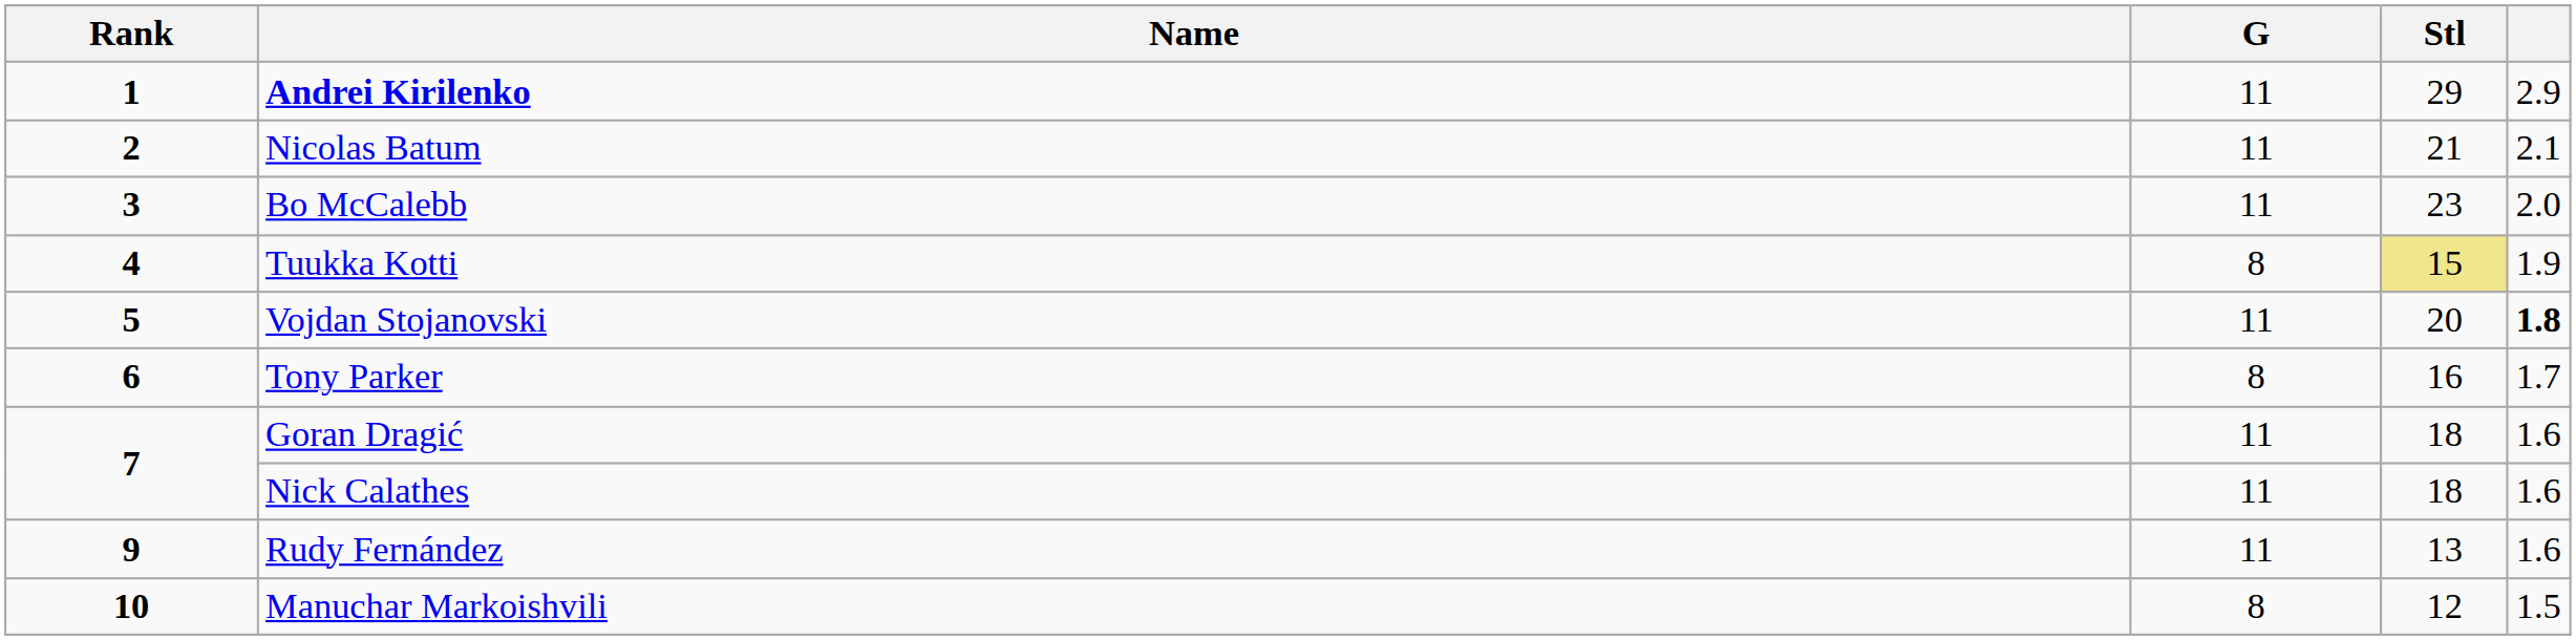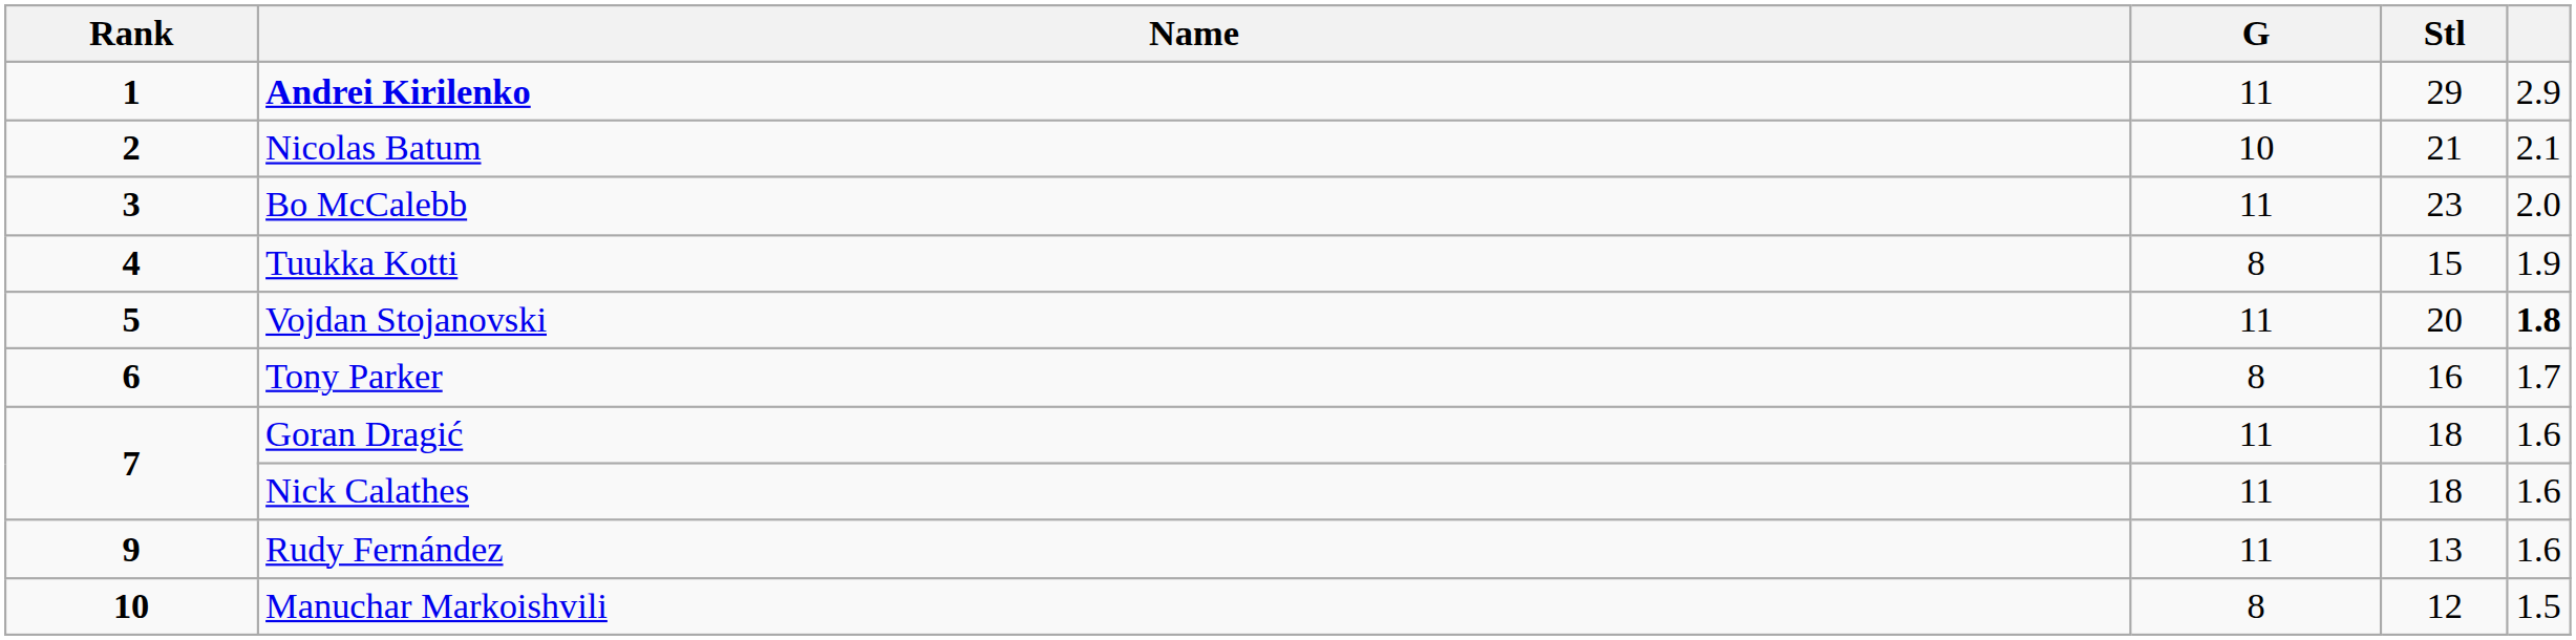 <table class="wikitable" style="width:90%;">
 <tr>
 <th style="width:10%;">Rank</th>
 <th style="width:75%;">Name</th>
 <th style="width:10%;">G</th>
 <th style="width:10%;">Stl</th>
 <th style="width:10%;"></th>
 </tr>
 <tr align=center>
 <td><strong>1</strong></td>
 <td align=left> <strong><a href='#'>Andrei Kirilenko</a></strong></td>
 <td>11</td>
 <td>29</td>
 <td>2.9</td>
 </tr>
 <tr align=center>
 <td><strong>2</strong></td>
 <td align=left> <a href='#'>Nicolas Batum</a></td>
-<td>11</td>
+<td>10</td>
 <td>21</td>
 <td>2.1</td>
 </tr>
 <tr align=center>
 <td><strong>3</strong></td>
 <td align=left> <a href='#'>Bo McCalebb</a></td>
 <td>11</td>
 <td>23</td>
 <td>2.0</td>
 </tr>
 <tr align=center>
 <td><strong>4</strong></td>
 <td align=left> <a href='#'>Tuukka Kotti</a></td>
 <td>8</td>
-<td style="background: khaki;">15</td>
+<td>15</td>
 <td>1.9</td>
 </tr>
 <tr align=center>
 <td><strong>5</strong></td>
 <td align=left> <a href='#'>Vojdan Stojanovski</a></td>
 <td>11</td>
 <td>20</td>
 <td><strong>1.8</strong></td>
 </tr>
 <tr align=center>
 <td><strong>6</strong></td>
 <td align=left> <a href='#'>Tony Parker</a></td>
 <td>8</td>
 <td>16</td>
 <td>1.7</td>
 </tr>
 <tr align=center>
 <td rowspan=2><strong>7</strong></td>
 <td align=left> <a href='#'>Goran Dragić</a></td>
 <td>11</td>
 <td>18</td>
 <td>1.6</td>
 </tr>
 <tr align=center>
 <td align=left> <a href='#'>Nick Calathes</a></td>
 <td>11</td>
 <td>18</td>
 <td>1.6</td>
 </tr>
 <tr align=center>
 <td><strong>9</strong></td>
 <td align=left> <a href='#'>Rudy Fernández</a></td>
 <td>11</td>
 <td>13</td>
 <td>1.6</td>
 </tr>
 <tr align=center>
 <td><strong>10</strong></td>
 <td align=left> <a href='#'>Manuchar Markoishvili</a></td>
 <td>8</td>
 <td>12</td>
 <td>1.5</td>
 </tr>
 </table>
